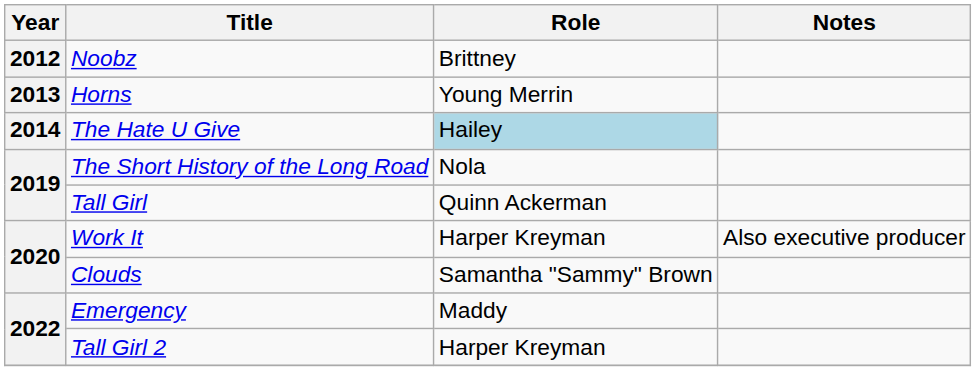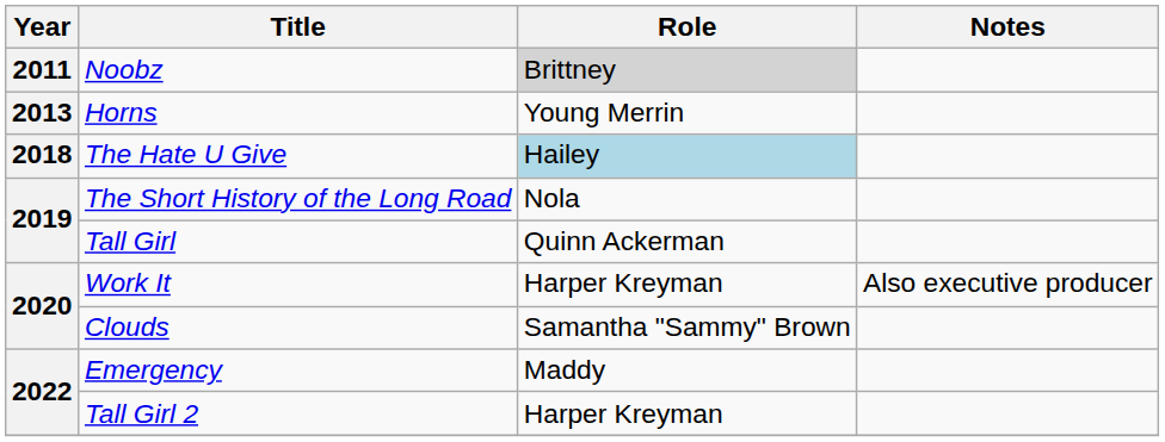 <table class="wikitable plainrowheaders sortable">
 <tr>
 <th scope="col">Year</th>
 <th scope="col">Title</th>
 <th scope="col">Role</th>
 <th scope="col" class="unsortable">Notes</th>
 </tr>
 <tr>
-<th scope="row">2012</th>
+<th scope="row">2011</th>
 <td><em><a href='#'>Noobz</a></em></td>
-<td>Brittney</td>
+<td style="background: lightgrey;">Brittney</td>
 <td></td>
 </tr>
 <tr>
 <th scope="row">2013</th>
 <td><em><a href='#'>Horns</a></em></td>
 <td>Young Merrin</td>
 <td></td>
 </tr>
 <tr>
-<th scope="row">2014</th>
+<th scope="row">2018</th>
 <td data-sort-value="Hate U Give, The"><em><a href='#'>The Hate U Give</a></em></td>
 <td style="background: lightblue;">Hailey</td>
 <td></td>
 </tr>
 <tr>
 <th scope="row" rowspan="2">2019</th>
 <td data-sort-value="Short History of the Long Road, The"><em><a href='#'>The Short History of the Long Road</a></em></td>
 <td>Nola</td>
 <td></td>
 </tr>
 <tr>
 <td><em><a href='#'>Tall Girl</a></em></td>
 <td>Quinn Ackerman</td>
 <td></td>
 </tr>
 <tr>
 <th scope="row" rowspan="2">2020</th>
 <td><em><a href='#'>Work It</a></em></td>
 <td>Harper Kreyman</td>
 <td>Also executive producer</td>
 </tr>
 <tr>
 <td><em><a href='#'>Clouds</a></em></td>
 <td>Samantha "Sammy" Brown</td>
 <td></td>
 </tr>
 <tr>
 <th scope="row" rowspan="2">2022</th>
 <td><em><a href='#'>Emergency</a></em></td>
 <td>Maddy</td>
 <td></td>
 </tr>
 <tr>
 <td><em><a href='#'>Tall Girl 2</a></em></td>
 <td>Harper Kreyman</td>
 <td></td>
 </tr>
 <tr>
 </tr>
 </table>
